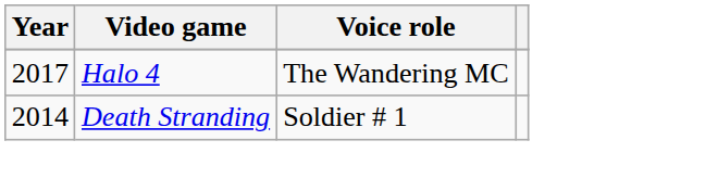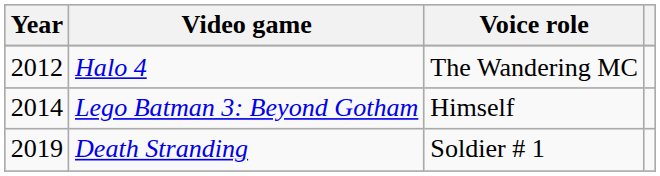 <table class="wikitable sortable">
 <tr>
 <th>Year</th>
 <th>Video game</th>
 <th>Voice role</th>
 <th scope="col" class="unsortable"></th>
 </tr>
 <tr>
 </tr>
 <tr>
-<td>2017</td>
+<td>2012</td>
 <td><em><a href='#'>Halo 4</a></em></td>
 <td>The Wandering MC</td>
 <td style="text-align:center;"></td>
 </tr>
 <tr>
 <td>2014</td>
+<td><em><a href='#'>Lego Batman 3: Beyond Gotham</a></em></td>
+<td>Himself</td>
+<td style="text-align:center;"></td>
+</tr>
+<tr>
+<td>2019</td>
 <td><em><a href='#'>Death Stranding</a></em></td>
 <td>Soldier # 1</td>
 <td style="text-align:center;"></td>
 </tr>
 </table>
